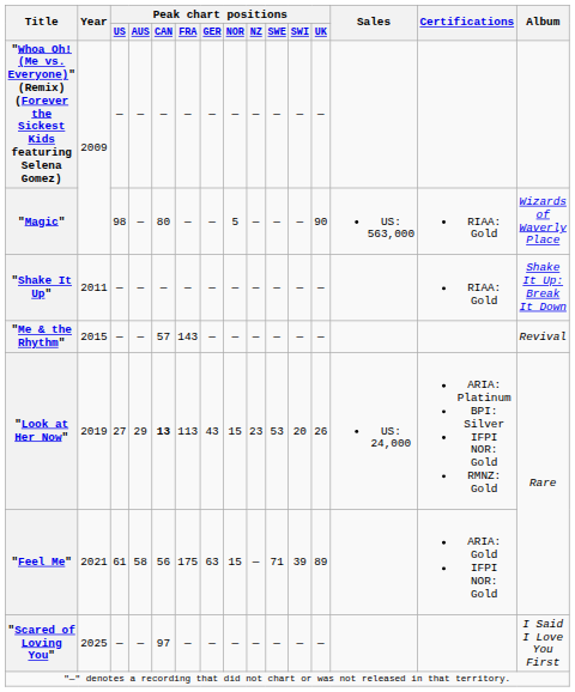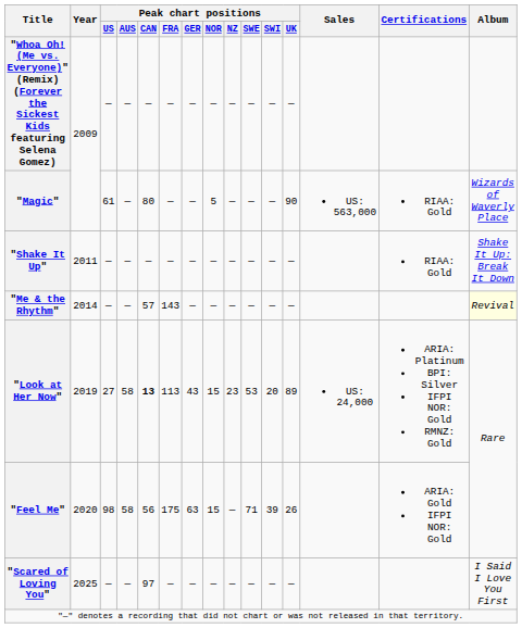 <table class="wikitable plainrowheaders" style="text-align:center;">
 <tr>
 <th scope="col" rowspan="2" style="width:18em;">Title</th>
 <th scope="col" rowspan="2" style="width:1em;">Year</th>
 <th scope="col" colspan="10">Peak chart positions</th>
 <th scope="col" rowspan="2" style="width:9em;">Sales</th>
 <th scope="col" rowspan="2" style="width:11em;"><a href='#'>Certifications</a></th>
 <th scope="col" rowspan="2" style="width:11em;">Album</th>
 </tr>
 <tr>
 <th scope="col" style="width:2.5em;font-size:90%;"><a href='#'>US</a><br></th>
 <th scope="col" style="width:2.5em;font-size:90%;"><a href='#'>AUS</a><br></th>
 <th scope="col" style="width:2.5em;font-size:90%;"><a href='#'>CAN</a><br></th>
 <th scope="col" style="width:2.5em;font-size:90%;"><a href='#'>FRA</a><br></th>
 <th scope="col" style="width:2.5em;font-size:90%;"><a href='#'>GER</a> <br></th>
 <th scope="col" style="width:2.5em;font-size:90%;"><a href='#'>NOR</a><br></th>
 <th scope="col" style="width:2.5em;font-size:90%;"><a href='#'>NZ</a><br></th>
 <th scope="col" style="width:2.5em;font-size:90%;"><a href='#'>SWE</a><br></th>
 <th scope="col" style="width:2.5em;font-size:90%;"><a href='#'>SWI</a><br></th>
 <th scope="col" style="width:2.5em;font-size:90%;"><a href='#'>UK</a><br></th>
 </tr>
 <tr>
 <th scope="row">"<a href='#'>Whoa Oh! (Me vs. Everyone)</a>" (Remix)<br><span>(<a href='#'>Forever the Sickest Kids</a> featuring Selena Gomez)</span></th>
 <td rowspan="2">2009</td>
 <td>—</td>
 <td>—</td>
 <td>—</td>
 <td>—</td>
 <td>—</td>
 <td>—</td>
 <td>—</td>
 <td>—</td>
 <td>—</td>
 <td>—</td>
 <td></td>
 <td></td>
 <td></td>
 </tr>
 <tr>
 <th scope="row">"<a href='#'>Magic</a>"</th>
-<td>98</td>
+<td>61</td>
 <td>—</td>
 <td>80</td>
 <td>—</td>
 <td>—</td>
 <td>5</td>
 <td>—</td>
 <td>—</td>
 <td>—</td>
 <td>90</td>
 <td><br><ul><li>US: 563,000</li></ul></td>
 <td><br><ul><li>RIAA: Gold</li></ul></td>
 <td><em><a href='#'>Wizards of Waverly Place</a></em></td>
 </tr>
 <tr>
 <th scope="row">"<a href='#'>Shake It Up</a>"</th>
 <td>2011</td>
 <td>—</td>
 <td>—</td>
 <td>—</td>
 <td>—</td>
 <td>—</td>
 <td>—</td>
 <td>—</td>
 <td>—</td>
 <td>—</td>
 <td>—</td>
 <td></td>
 <td><br><ul><li>RIAA: Gold</li></ul></td>
 <td><em><a href='#'>Shake It Up: Break It Down</a></em></td>
 </tr>
 <tr>
 <th scope="row">"<a href='#'>Me & the Rhythm</a>"</th>
-<td>2015</td>
+<td>2014</td>
 <td>—</td>
 <td>—</td>
 <td>57</td>
 <td>143</td>
 <td>—</td>
 <td>—</td>
 <td>—</td>
 <td>—</td>
 <td>—</td>
 <td>—</td>
 <td></td>
 <td></td>
-<td><em>Revival</em></td>
+<td style="background: lightyellow;"><em>Revival</em></td>
 </tr>
 <tr>
 <th scope="row">"<a href='#'>Look at Her Now</a>"</th>
 <td>2019</td>
 <td>27</td>
-<td>29</td>
+<td>58</td>
 <td><strong>13</strong></td>
 <td>113</td>
 <td>43</td>
 <td>15</td>
 <td>23</td>
 <td>53</td>
 <td>20</td>
-<td>26</td>
+<td>89</td>
 <td><br><ul><li>US: 24,000</li></ul></td>
 <td><br><ul><li>ARIA: Platinum</li><li>BPI: Silver</li><li>IFPI NOR: Gold</li><li>RMNZ: Gold</li></ul></td>
 <td rowspan="2"><em>Rare</em></td>
 </tr>
 <tr>
 <th scope="row">"<a href='#'>Feel Me</a>"</th>
-<td>2021</td>
-<td>61</td>
+<td>2020</td>
+<td>98</td>
 <td>58</td>
 <td>56</td>
 <td>175</td>
 <td>63</td>
 <td>15</td>
 <td>—</td>
 <td>71</td>
 <td>39</td>
-<td>89</td>
+<td>26</td>
 <td></td>
 <td><br><ul><li>ARIA: Gold</li><li>IFPI NOR: Gold</li></ul></td>
 </tr>
 <tr>
 <th scope="row">"<a href='#'>Scared of Loving You</a>"<br></th>
 <td>2025</td>
 <td>—</td>
 <td>—</td>
 <td>97</td>
 <td>—</td>
 <td>—</td>
 <td>—</td>
 <td>—</td>
 <td>—</td>
 <td>—</td>
 <td>—</td>
 <td></td>
 <td></td>
 <td><em>I Said I Love You First</em></td>
 </tr>
 <tr>
 <td colspan="15" style="text-align:center; font-size:8pt;">"—" denotes a recording that did not chart or was not released in that territory.</td>
 </tr>
 </table>
